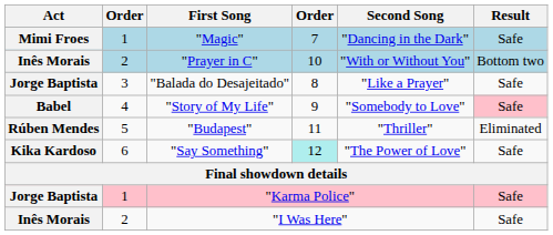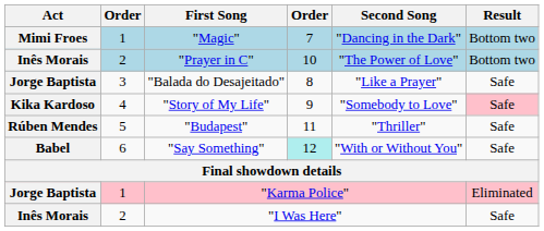 <table class="wikitable plainrowheaders" style="text-align:center;">
 <tr>
 <th scope="col">Act</th>
 <th scope="col">Order</th>
 <th scope="col">First Song</th>
 <th scope="col">Order</th>
 <th scope="col">Second Song</th>
 <th scope="col">Result</th>
 </tr>
 <tr style="background:lightblue;">
 <th scope="row">Mimi Froes</th>
 <td>1</td>
 <td>"<a href='#'>Magic</a>"</td>
 <td>7</td>
 <td>"<a href='#'>Dancing in the Dark</a>"</td>
-<td>Safe</td>
+<td>Bottom two</td>
 </tr>
 <tr style="background:lightblue;">
 <th scope="row">Inês Morais</th>
 <td>2</td>
 <td>"<a href='#'>Prayer in C</a>"</td>
 <td>10</td>
-<td>"<a href='#'>With or Without You</a>"</td>
+<td>"<a href='#'>The Power of Love</a>"</td>
 <td>Bottom two</td>
 </tr>
 <tr>
 <th scope="row">Jorge Baptista</th>
 <td>3</td>
 <td>"Balada do Desajeitado"</td>
 <td>8</td>
 <td>"<a href='#'>Like a Prayer</a>"</td>
 <td>Safe</td>
 </tr>
 <tr>
-<th scope="row">Babel</th>
+<th scope="row">Kika Kardoso</th>
 <td>4</td>
 <td>"<a href='#'>Story of My Life</a>"</td>
 <td>9</td>
 <td>"<a href='#'>Somebody to Love</a>"</td>
 <td style="background: pink;">Safe</td>
 </tr>
 <tr>
 <th scope="row">Rúben Mendes</th>
 <td>5</td>
 <td>"<a href='#'>Budapest</a>"</td>
 <td>11</td>
 <td>"<a href='#'>Thriller</a>"</td>
-<td>Eliminated</td>
+<td>Safe</td>
 </tr>
 <tr>
-<th scope="row">Kika Kardoso</th>
+<th scope="row">Babel</th>
 <td>6</td>
 <td>"<a href='#'>Say Something</a>"</td>
 <td style="background: paleturquoise;">12</td>
-<td>"<a href='#'>The Power of Love</a>"</td>
+<td>"<a href='#'>With or Without You</a>"</td>
 <td>Safe</td>
 </tr>
 <tr>
 <th colspan="6">Final showdown details</th>
 </tr>
 <tr style="background:pink;">
 <th scope="row">Jorge Baptista</th>
 <td>1</td>
 <td colspan="3">"<a href='#'>Karma Police</a>"</td>
-<td>Safe</td>
+<td>Eliminated</td>
 </tr>
 <tr>
 <th scope="row">Inês Morais</th>
 <td>2</td>
 <td colspan="3">"<a href='#'>I Was Here</a>"</td>
 <td>Safe</td>
 </tr>
 </table>
